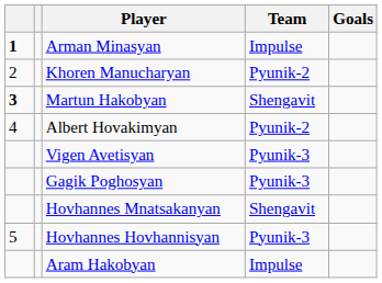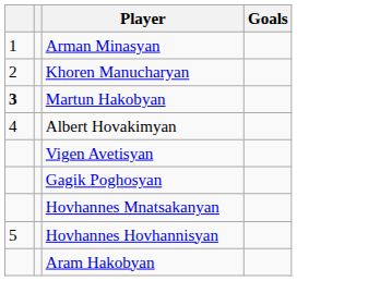 <table class="wikitable" style="font-size:95%;">
 <tr bgcolor="#efefef">
 <th width="20"></th>
 <th></th>
 <th width="180">Player</th>
-<th width="70">Team</th>
 <th width="30">Goals</th>
 </tr>
 <tr>
-<td><strong>1</strong></td>
+<td>1</td>
 <td></td>
 <td><a href='#'>Arman Minasyan</a></td>
-<td><a href='#'>Impulse</a></td>
 <td></td>
 </tr>
 <tr>
 <td>2</td>
 <td></td>
 <td><a href='#'>Khoren Manucharyan</a></td>
-<td><a href='#'>Pyunik-2</a></td>
 <td></td>
 </tr>
 <tr>
 <td><strong>3</strong></td>
 <td></td>
 <td><a href='#'>Martun Hakobyan</a></td>
-<td><a href='#'>Shengavit</a></td>
 <td></td>
 </tr>
 <tr>
 <td>4</td>
 <td></td>
 <td>Albert Hovakimyan</td>
-<td><a href='#'>Pyunik-2</a></td>
 <td></td>
 </tr>
 <tr>
 <td></td>
 <td></td>
 <td><a href='#'>Vigen Avetisyan</a></td>
-<td><a href='#'>Pyunik-3</a></td>
 <td></td>
 </tr>
 <tr>
 <td></td>
 <td></td>
 <td><a href='#'>Gagik Poghosyan</a></td>
-<td><a href='#'>Pyunik-3</a></td>
 <td></td>
 </tr>
 <tr>
 <td></td>
 <td></td>
 <td><a href='#'>Hovhannes Mnatsakanyan</a></td>
-<td><a href='#'>Shengavit</a></td>
 <td></td>
 </tr>
 <tr>
 <td>5</td>
 <td></td>
 <td><a href='#'>Hovhannes Hovhannisyan</a></td>
-<td><a href='#'>Pyunik-3</a></td>
 <td></td>
 </tr>
 <tr>
 <td></td>
 <td></td>
 <td><a href='#'>Aram Hakobyan</a></td>
-<td><a href='#'>Impulse</a></td>
 <td></td>
 </tr>
 </table>
